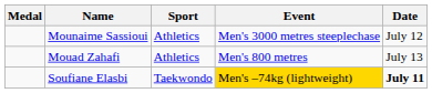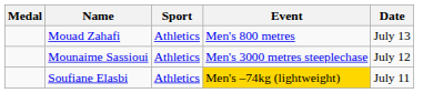 <table class="wikitable sortable" style="font-size: 95%;">
 <tr>
 <th>Medal</th>
 <th>Name</th>
 <th>Sport</th>
 <th>Event</th>
 <th>Date</th>
 </tr>
 <tr>
 <td></td>
+<td><a href='#'>Mouad Zahafi</a></td>
+<td><a href='#'>Athletics</a></td>
+<td><a href='#'>Men's 800 metres</a></td>
+<td>July 13</td>
+</tr>
+<tr>
+<td></td>
 <td><a href='#'>Mounaime Sassioui</a></td>
 <td><a href='#'>Athletics</a></td>
 <td><a href='#'>Men's 3000 metres steeplechase</a></td>
 <td>July 12</td>
 </tr>
 <tr>
 <td></td>
-<td><a href='#'>Mouad Zahafi</a></td>
+<td><a href='#'>Soufiane Elasbi</a></td>
 <td><a href='#'>Athletics</a></td>
-<td><a href='#'>Men's 800 metres</a></td>
-<td>July 13</td>
-</tr>
-<tr>
-<td></td>
-<td><a href='#'>Soufiane Elasbi</a></td>
-<td><a href='#'>Taekwondo</a></td>
 <td style="background: gold;">Men's –74kg (lightweight)</td>
-<td><strong>July 11</strong></td>
+<td>July 11</td>
 </tr>
 </table>
